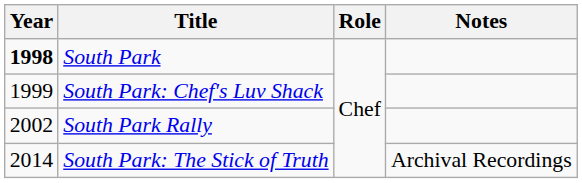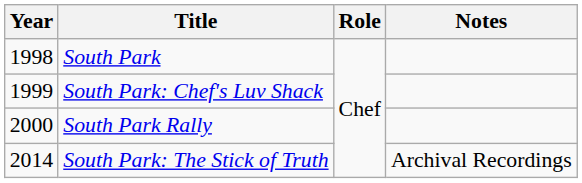 <table class="wikitable">
 <tr>
 <th>Year</th>
 <th>Title</th>
 <th>Role</th>
 <th>Notes</th>
 </tr>
 <tr>
-<td><strong>1998</strong></td>
+<td>1998</td>
 <td><em><a href='#'>South Park</a></em></td>
 <td rowspan="4">Chef</td>
 <td></td>
 </tr>
 <tr>
 <td>1999</td>
 <td><em><a href='#'>South Park: Chef's Luv Shack</a></em></td>
 <td></td>
 </tr>
 <tr>
-<td>2002</td>
+<td>2000</td>
 <td><em><a href='#'>South Park Rally</a></em></td>
 <td></td>
 </tr>
 <tr>
 <td>2014</td>
 <td><em><a href='#'>South Park: The Stick of Truth</a></em></td>
 <td>Archival Recordings</td>
 </tr>
 </table>
